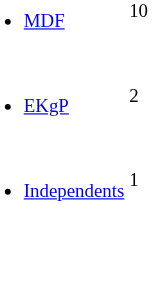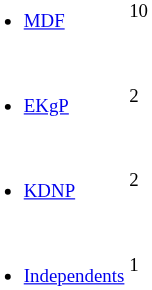 <table>
 <tr>
 <td><br><ul><li><a href='#'>MDF</a></li></ul></td>
 <td><div>10</div></td>
 </tr>
 <tr>
 <td><br><ul><li><a href='#'>EKgP</a></li></ul></td>
 <td><div>2</div></td>
 </tr>
 <tr>
+<td><br><ul><li><a href='#'>KDNP</a></li></ul></td>
+<td><div>2</div></td>
+</tr>
+<tr>
 <td><br><ul><li><a href='#'>Independents</a></li></ul></td>
 <td><div>1</div></td>
 </tr>
 </table>
